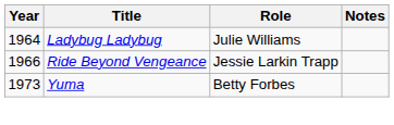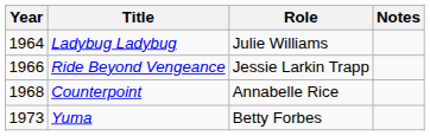 <table class="wikitable sortable">
 <tr>
 <th>Year</th>
 <th>Title</th>
 <th>Role</th>
 <th class="unsortable">Notes</th>
 </tr>
 <tr>
 <td>1964</td>
 <td><em><a href='#'>Ladybug Ladybug</a></em></td>
 <td>Julie Williams</td>
 <td></td>
 </tr>
 <tr>
 <td>1966</td>
 <td><em><a href='#'>Ride Beyond Vengeance</a></em></td>
 <td>Jessie Larkin Trapp</td>
 <td></td>
 </tr>
 <tr>
+<td>1968</td>
+<td><em><a href='#'>Counterpoint</a></em></td>
+<td>Annabelle Rice</td>
+<td></td>
+</tr>
+<tr>
 <td>1973</td>
 <td><em><a href='#'>Yuma</a></em></td>
 <td>Betty Forbes</td>
 <td></td>
 </tr>
 </table>
